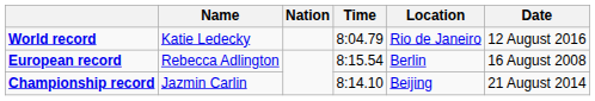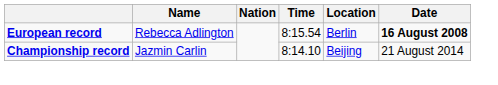 <table class=wikitable>
 <tr>
 <th></th>
 <th>Name</th>
 <th>Nation</th>
 <th>Time</th>
 <th>Location</th>
 <th>Date</th>
 </tr>
 <tr>
-<td><strong><a href='#'>World record</a></strong></td>
-<td><a href='#'>Katie Ledecky</a></td>
-<td></td>
-<td>8:04.79</td>
-<td><a href='#'>Rio de Janeiro</a></td>
-<td>12 August 2016</td>
-</tr>
-<tr>
 <td><strong><a href='#'>European record</a></strong></td>
 <td><a href='#'>Rebecca Adlington</a></td>
 <td rowspan=2></td>
 <td>8:15.54</td>
 <td><a href='#'>Berlin</a></td>
-<td>16 August 2008</td>
+<td><strong>16 August 2008</strong></td>
 </tr>
 <tr>
 <td><strong><a href='#'>Championship record</a></strong></td>
 <td><a href='#'>Jazmin Carlin</a></td>
 <td>8:14.10</td>
 <td><a href='#'>Beijing</a></td>
 <td>21 August 2014</td>
 </tr>
 </table>
